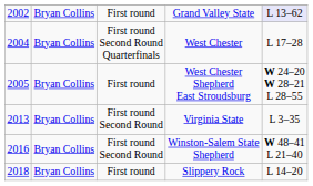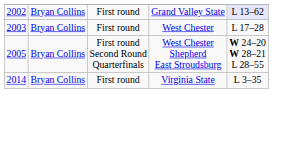 <table class="wikitable" style="text-align:center">
 <tr>
 </tr>
 <tr align="center">
 <td><a href='#'>2002</a></td>
 <td><a href='#'>Bryan Collins</a></td>
 <td>First round</td>
 <td><a href='#'>Grand Valley State</a></td>
 <td style="background: lavender;">L 13–62</td>
 </tr>
 <tr align="center">
-<td><a href='#'>2004</a></td>
+<td><a href='#'>2003</a></td>
 <td><a href='#'>Bryan Collins</a></td>
-<td>First round<br>Second Round<br>Quarterfinals</td>
+<td>First round</td>
 <td><a href='#'>West Chester</a></td>
 <td>L 17–28</td>
 </tr>
 <tr align="center">
 <td><a href='#'>2005</a></td>
 <td><a href='#'>Bryan Collins</a></td>
-<td>First round</td>
+<td>First round<br>Second Round<br>Quarterfinals</td>
 <td><a href='#'>West Chester</a><br><a href='#'>Shepherd</a><br><a href='#'>East Stroudsburg</a></td>
 <td><strong>W</strong> 24–20<br><strong>W</strong> 28–21<br>L 28–55</td>
 </tr>
 <tr align="center">
-<td><a href='#'>2013</a></td>
+<td><a href='#'>2014</a></td>
 <td><a href='#'>Bryan Collins</a></td>
-<td>First round<br>Second Round</td>
+<td>First round</td>
 <td><a href='#'>Virginia State</a></td>
 <td>L 3–35</td>
 </tr>
-<tr align="center">
-<td><a href='#'>2016</a></td>
-<td><a href='#'>Bryan Collins</a></td>
-<td>First round<br>Second Round</td>
-<td><a href='#'>Winston-Salem State</a><br><a href='#'>Shepherd</a></td>
-<td><strong>W</strong> 48–41<br>L 21–40</td>
-</tr>
-<tr align="center">
-<td><a href='#'>2018</a></td>
-<td><a href='#'>Bryan Collins</a></td>
-<td>First round</td>
-<td><a href='#'>Slippery Rock</a></td>
-<td>L 14–20</td>
-</tr>
 </table>
